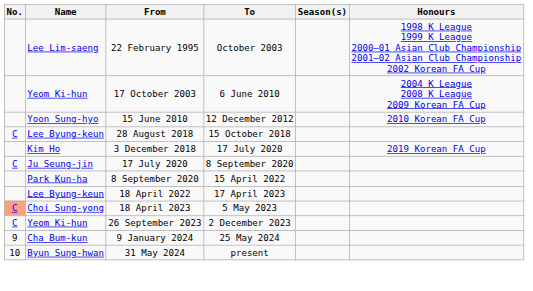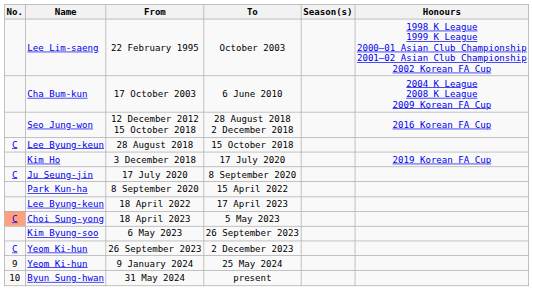 <table class="wikitable" style="text-align: center">
 <tr>
 <th>No.</th>
 <th>Name</th>
 <th>From</th>
 <th>To</th>
 <th>Season(s)</th>
 <th>Honours</th>
 </tr>
 <tr>
 <td></td>
 <td align=left> <a href='#'>Lee Lim-saeng</a></td>
 <td>22 February 1995</td>
 <td>October 2003</td>
 <td></td>
 <td><a href='#'>1998 K League</a><br><a href='#'>1999 K League</a><br><a href='#'>2000–01 Asian Club Championship</a><br><a href='#'>2001–02 Asian Club Championship</a><br><a href='#'>2002 Korean FA Cup</a></td>
 </tr>
 <tr>
 <td></td>
-<td align=left> <a href='#'>Yeom Ki-hun</a></td>
+<td align=left> <a href='#'>Cha Bum-kun</a></td>
 <td>17 October 2003</td>
 <td>6 June 2010</td>
 <td></td>
 <td><a href='#'>2004 K League</a><br><a href='#'>2008 K League</a><br><a href='#'>2009 Korean FA Cup</a></td>
 </tr>
 <tr>
 <td></td>
-<td align=left> <a href='#'>Yoon Sung-hyo</a></td>
-<td>15 June 2010</td>
-<td>12 December 2012</td>
+<td align=left> <a href='#'>Seo Jung-won</a></td>
+<td>12 December 2012<br>15 October 2018</td>
+<td>28 August 2018<br>2 December 2018</td>
 <td></td>
-<td><a href='#'>2010 Korean FA Cup</a></td>
+<td><a href='#'>2016 Korean FA Cup</a></td>
 </tr>
 <tr>
 <td><a href='#'>C</a></td>
 <td align=left> <a href='#'>Lee Byung-keun</a></td>
 <td>28 August 2018</td>
 <td>15 October 2018</td>
 <td></td>
 <td></td>
 </tr>
 <tr>
 <td></td>
 <td align=left> <a href='#'>Kim Ho</a></td>
 <td>3 December 2018</td>
 <td>17 July 2020</td>
 <td></td>
 <td><a href='#'>2019 Korean FA Cup</a></td>
 </tr>
 <tr>
 <td><a href='#'>C</a></td>
 <td align=left> <a href='#'>Ju Seung-jin</a></td>
 <td>17 July 2020</td>
 <td>8 September 2020</td>
 <td></td>
 <td></td>
 </tr>
 <tr>
 <td></td>
 <td align=left> <a href='#'>Park Kun-ha</a></td>
 <td>8 September 2020</td>
 <td>15 April 2022</td>
 <td></td>
 <td></td>
 </tr>
 <tr>
 <td></td>
 <td align=left> <a href='#'>Lee Byung-keun</a></td>
 <td>18 April 2022</td>
 <td>17 April 2023</td>
 <td></td>
 <td></td>
 </tr>
 <tr>
 <td style="background: lightsalmon;"><a href='#'>C</a></td>
 <td align=left> <a href='#'>Choi Sung-yong</a></td>
 <td>18 April 2023</td>
 <td>5 May 2023</td>
 <td></td>
 <td></td>
 </tr>
 <tr>
+<td></td>
+<td align=left> <a href='#'>Kim Byung-soo</a></td>
+<td>6 May 2023</td>
+<td>26 September 2023</td>
+<td></td>
+<td></td>
+</tr>
+<tr>
 <td><a href='#'>C</a></td>
 <td align=left> <a href='#'>Yeom Ki-hun</a></td>
 <td>26 September 2023</td>
 <td>2 December 2023</td>
 <td></td>
 <td></td>
 </tr>
 <tr>
 <td>9</td>
-<td align=left> <a href='#'>Cha Bum-kun</a></td>
+<td align=left> <a href='#'>Yeom Ki-hun</a></td>
 <td>9 January 2024</td>
 <td>25 May 2024</td>
 <td></td>
 <td></td>
 </tr>
 <tr>
 <td>10</td>
 <td align=left> <a href='#'>Byun Sung-hwan</a></td>
 <td>31 May 2024</td>
 <td>present</td>
 <td></td>
 <td></td>
 </tr>
 </table>
